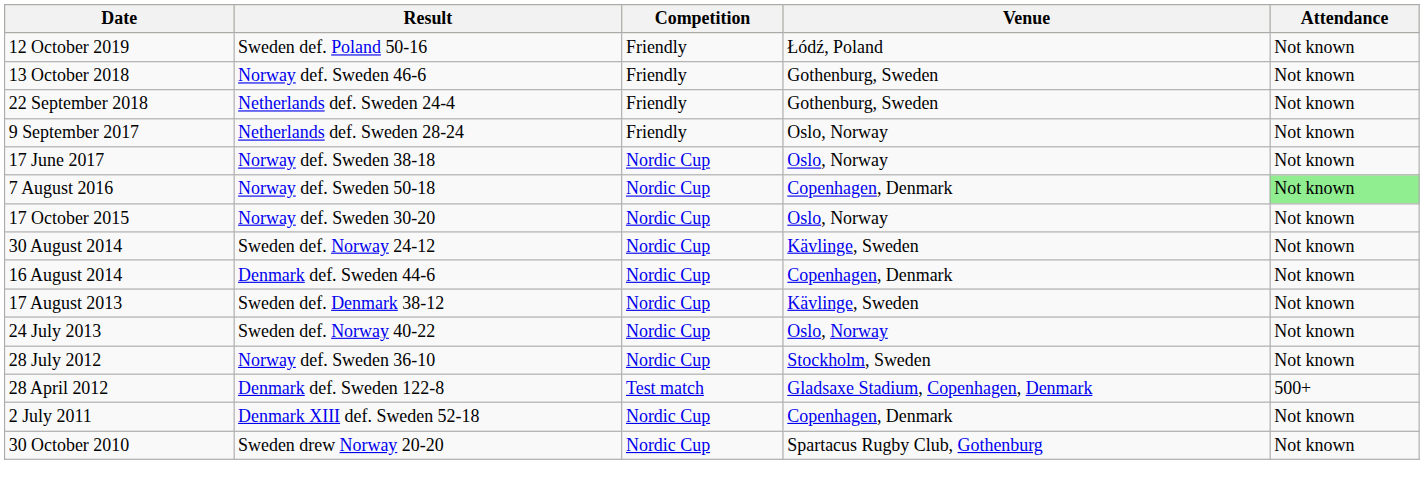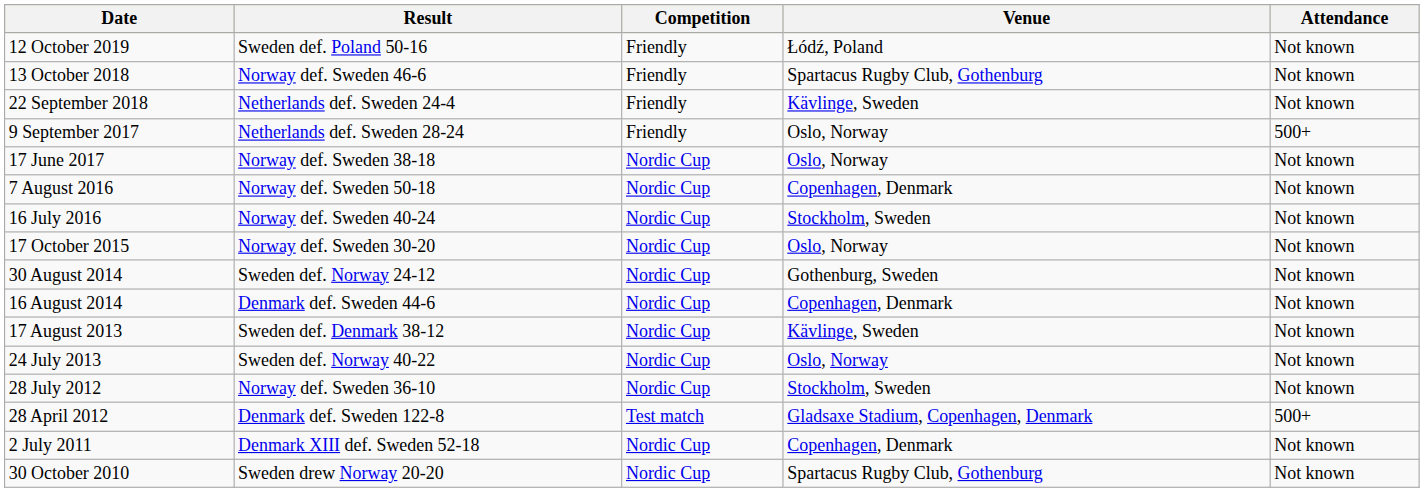 <table class="wikitable" width="100%">
 <tr bgcolor="#bdb76b">
 <th>Date</th>
 <th>Result</th>
 <th>Competition</th>
 <th>Venue</th>
 <th>Attendance</th>
 </tr>
 <tr>
 <td>12 October 2019</td>
 <td>Sweden def. <a href='#'>Poland</a> 50-16</td>
 <td>Friendly</td>
 <td>Łódź, Poland</td>
 <td>Not known</td>
 </tr>
 <tr>
 <td>13 October 2018</td>
 <td><a href='#'>Norway</a> def. Sweden 46-6</td>
 <td>Friendly</td>
-<td>Gothenburg, Sweden</td>
+<td>Spartacus Rugby Club, <a href='#'>Gothenburg</a></td>
 <td>Not known</td>
 </tr>
 <tr>
 <td>22 September 2018</td>
 <td><a href='#'>Netherlands</a> def. Sweden 24-4</td>
 <td>Friendly</td>
-<td>Gothenburg, Sweden</td>
+<td><a href='#'>Kävlinge</a>, Sweden</td>
 <td>Not known</td>
 </tr>
 <tr>
 <td>9 September 2017</td>
 <td><a href='#'>Netherlands</a> def. Sweden 28-24</td>
 <td>Friendly</td>
 <td>Oslo, Norway</td>
-<td>Not known</td>
+<td>500+</td>
 </tr>
 <tr>
 <td>17 June 2017</td>
 <td><a href='#'>Norway</a> def. Sweden  38-18</td>
 <td><a href='#'>Nordic Cup</a></td>
 <td><a href='#'>Oslo</a>, Norway</td>
 <td>Not known</td>
 </tr>
 <tr>
 <td>7 August 2016</td>
 <td><a href='#'>Norway</a> def. Sweden  50-18</td>
 <td><a href='#'>Nordic Cup</a></td>
 <td><a href='#'>Copenhagen</a>, Denmark</td>
-<td style="background: lightgreen;">Not known</td>
+<td>Not known</td>
+</tr>
+<tr>
+<td>16 July 2016</td>
+<td><a href='#'>Norway</a> def. Sweden  40-24</td>
+<td><a href='#'>Nordic Cup</a></td>
+<td><a href='#'>Stockholm</a>, Sweden</td>
+<td>Not known</td>
 </tr>
 <tr>
 <td>17 October 2015</td>
 <td><a href='#'>Norway</a> def. Sweden  30-20</td>
 <td><a href='#'>Nordic Cup</a></td>
 <td><a href='#'>Oslo</a>, Norway</td>
 <td>Not known</td>
 </tr>
 <tr>
 <td>30 August 2014</td>
 <td>Sweden def. <a href='#'>Norway</a> 24-12</td>
 <td><a href='#'>Nordic Cup</a></td>
-<td><a href='#'>Kävlinge</a>, Sweden</td>
+<td>Gothenburg, Sweden</td>
 <td>Not known</td>
 </tr>
 <tr>
 <td>16 August 2014</td>
 <td><a href='#'>Denmark</a> def. Sweden 44-6</td>
 <td><a href='#'>Nordic Cup</a></td>
 <td><a href='#'>Copenhagen</a>, Denmark</td>
 <td>Not known</td>
 </tr>
 <tr>
 <td>17 August 2013</td>
 <td>Sweden def. <a href='#'>Denmark</a> 38-12</td>
 <td><a href='#'>Nordic Cup</a></td>
 <td><a href='#'>Kävlinge</a>, Sweden</td>
 <td>Not known</td>
 </tr>
 <tr>
 <td>24 July 2013</td>
 <td>Sweden def. <a href='#'>Norway</a> 40-22</td>
 <td><a href='#'>Nordic Cup</a></td>
 <td><a href='#'>Oslo</a>, <a href='#'>Norway</a></td>
 <td>Not known</td>
 </tr>
 <tr>
 <td>28 July 2012</td>
 <td><a href='#'>Norway</a> def. Sweden 36-10</td>
 <td><a href='#'>Nordic Cup</a></td>
 <td><a href='#'>Stockholm</a>, Sweden</td>
 <td>Not known</td>
 </tr>
 <tr>
 <td>28 April 2012</td>
 <td><a href='#'>Denmark</a> def. Sweden 122-8</td>
 <td><a href='#'>Test match</a></td>
 <td><a href='#'>Gladsaxe Stadium</a>, <a href='#'>Copenhagen</a>, <a href='#'>Denmark</a></td>
 <td>500+</td>
 </tr>
 <tr>
 <td>2 July 2011</td>
 <td><a href='#'>Denmark XIII</a> def. Sweden 52-18</td>
 <td><a href='#'>Nordic Cup</a></td>
 <td><a href='#'>Copenhagen</a>, Denmark</td>
 <td>Not known</td>
 </tr>
 <tr>
 <td>30 October 2010</td>
 <td>Sweden drew <a href='#'>Norway</a> 20-20</td>
 <td><a href='#'>Nordic Cup</a></td>
 <td>Spartacus Rugby Club, <a href='#'>Gothenburg</a></td>
 <td>Not known</td>
 </tr>
 </table>
